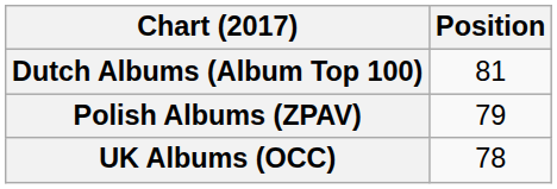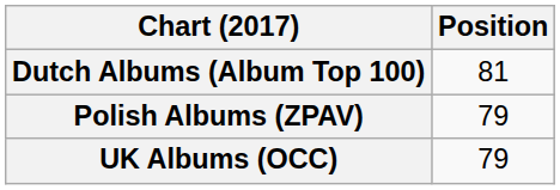 <table class="wikitable plainrowheaders sortable" style="text-align:center">
 <tr>
 <th scope="col">Chart (2017)</th>
 <th scope="col">Position</th>
 </tr>
 <tr>
 <th scope="row">Dutch Albums (Album Top 100)</th>
 <td>81</td>
 </tr>
 <tr>
 <th scope="row">Polish Albums (ZPAV)</th>
 <td>79</td>
 </tr>
 <tr>
 <th scope="row">UK Albums (OCC)</th>
-<td>78</td>
+<td>79</td>
 </tr>
 </table>
